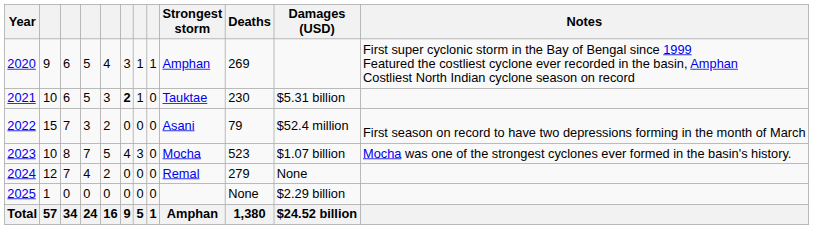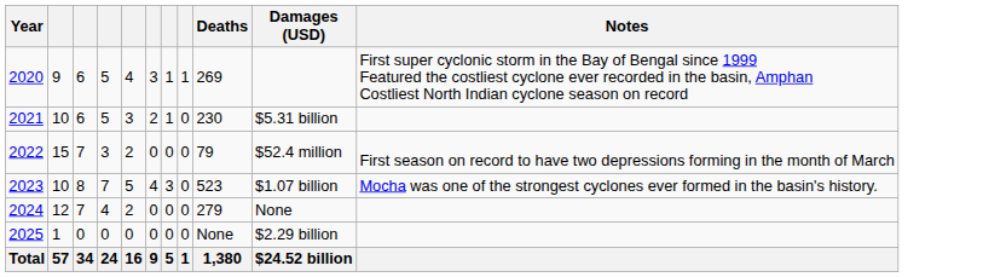 <table class="wikitable sortable">
 <tr>
 <th>Year</th>
 <th></th>
 <th></th>
 <th></th>
 <th></th>
 <th></th>
 <th></th>
 <th></th>
-<th>Strongest<br>storm</th>
 <th>Deaths</th>
 <th>Damages<br>(USD)</th>
 <th>Notes</th>
 </tr>
 <tr>
 <td><a href='#'>2020</a></td>
 <td>9</td>
 <td>6</td>
 <td>5</td>
 <td>4</td>
 <td>3</td>
 <td>1</td>
 <td>1</td>
-<td> <a href='#'>Amphan</a></td>
 <td>269</td>
 <td></td>
 <td>First super cyclonic storm in the Bay of Bengal since <a href='#'>1999</a><br>Featured the costliest cyclone ever recorded in the basin, <a href='#'>Amphan</a><br>Costliest North Indian cyclone season on record</td>
 </tr>
 <tr>
 <td><a href='#'>2021</a></td>
 <td>10</td>
 <td>6</td>
 <td>5</td>
 <td>3</td>
-<td><strong>2</strong></td>
+<td>2</td>
 <td>1</td>
 <td>0</td>
-<td> <a href='#'>Tauktae</a></td>
 <td>230</td>
 <td>$5.31 billion</td>
 <td></td>
 </tr>
 <tr>
 <td><a href='#'>2022</a></td>
 <td>15</td>
 <td>7</td>
 <td>3</td>
 <td>2</td>
 <td>0</td>
 <td>0</td>
 <td>0</td>
-<td> <a href='#'>Asani</a></td>
 <td>79</td>
 <td>$52.4 million</td>
 <td><br>First season on record to have two depressions forming in the month of March</td>
 </tr>
 <tr>
 <td><a href='#'>2023</a></td>
 <td>10</td>
 <td>8</td>
 <td>7</td>
 <td>5</td>
 <td>4</td>
 <td>3</td>
 <td>0</td>
-<td><a href='#'>Mocha</a></td>
 <td>523</td>
 <td>$1.07 billion</td>
 <td><a href='#'>Mocha</a> was one of the strongest cyclones ever formed in the basin's history.</td>
 </tr>
 <tr>
 <td><a href='#'>2024</a></td>
 <td>12</td>
 <td>7</td>
 <td>4</td>
 <td>2</td>
 <td>0</td>
 <td>0</td>
 <td>0</td>
-<td> <a href='#'>Remal</a></td>
 <td>279</td>
 <td>None</td>
 <td></td>
 </tr>
 <tr>
 <td><a href='#'>2025</a></td>
 <td>1</td>
 <td>0</td>
 <td>0</td>
 <td>0</td>
 <td>0</td>
 <td>0</td>
 <td>0</td>
-<td></td>
 <td>None</td>
 <td>$2.29 billion</td>
 <td></td>
 </tr>
 <tr class="sortbottom">
 <th>Total</th>
 <th>57</th>
 <th>34</th>
 <th>24</th>
 <th>16</th>
 <th>9</th>
 <th>5</th>
 <th>1</th>
-<th>Amphan</th>
 <th>1,380</th>
 <th>$24.52 billion</th>
 <th></th>
 </tr>
 </table>
